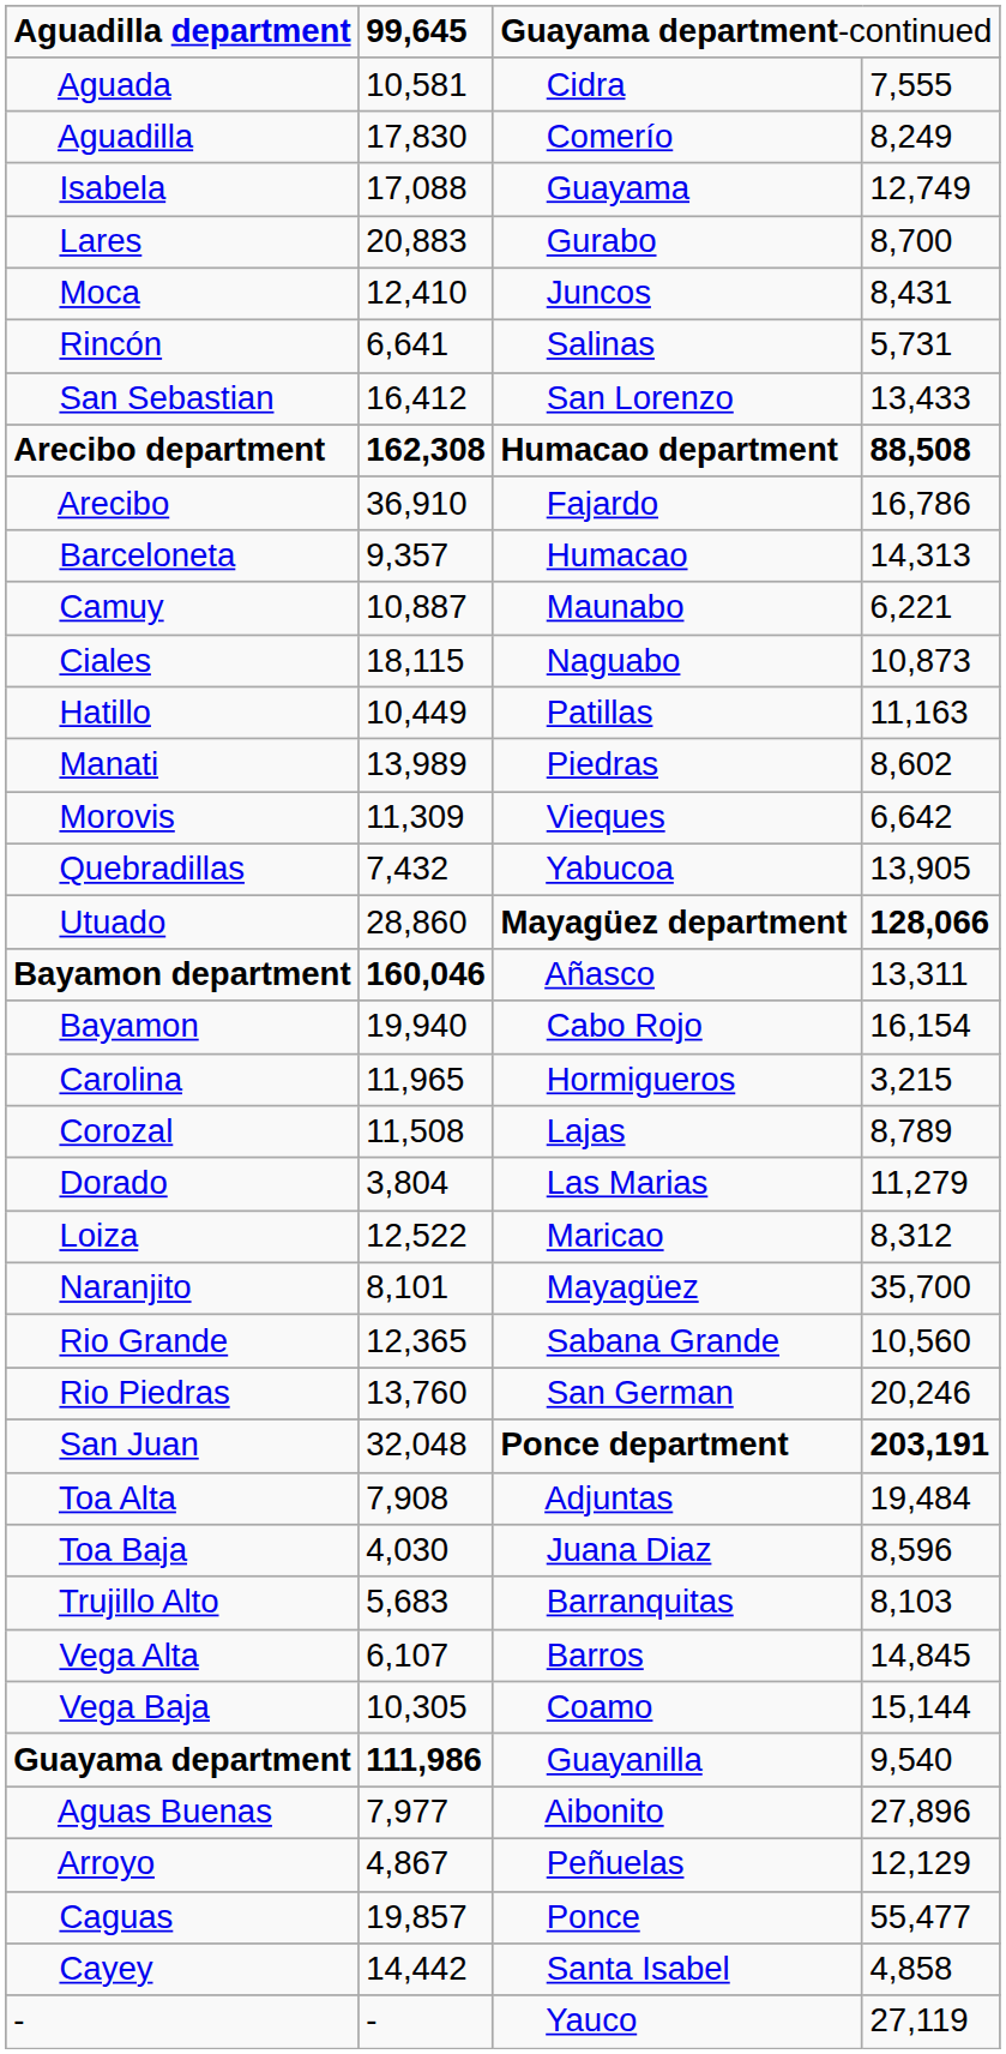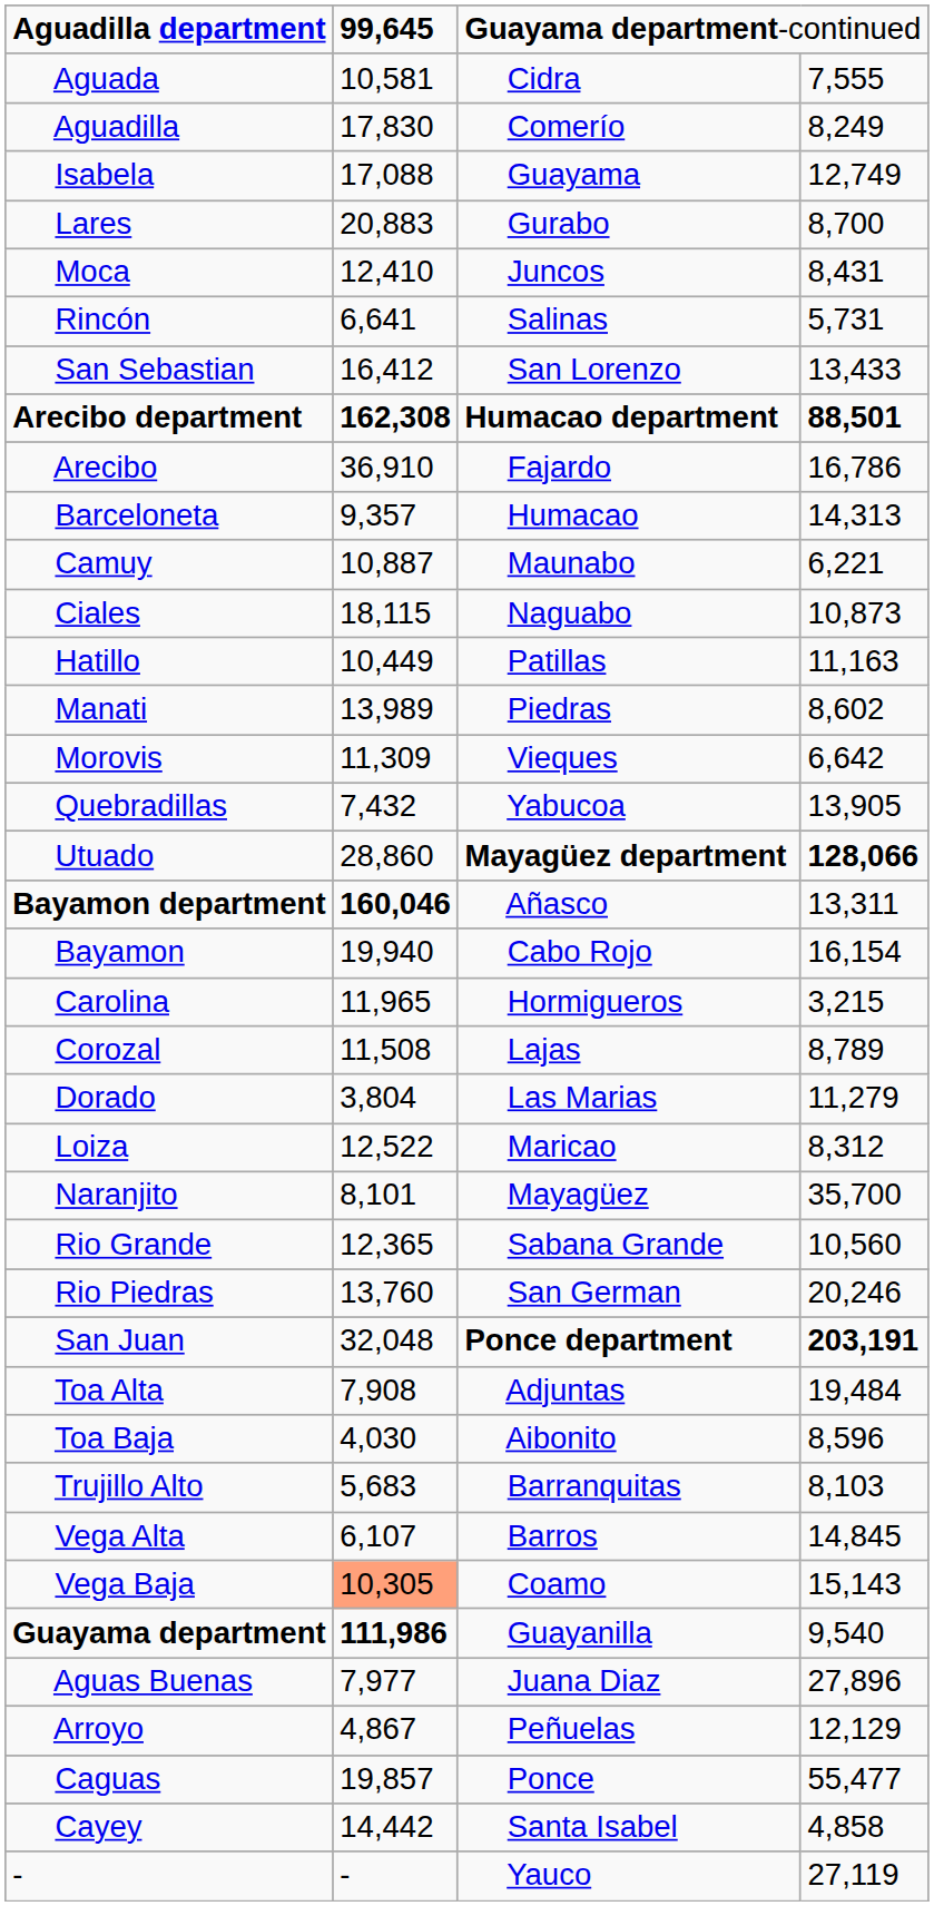 <table class="wikitable sortable" style="text-align:left">
 <tr>
 <td><strong>Aguadilla <a href='#'>department</a></strong></td>
 <td><strong>99,645</strong></td>
 <td colspan="2" style="text-align:left;"><strong>Guayama department</strong>-continued</td>
 </tr>
 <tr>
 <td>     <a href='#'>Aguada</a></td>
 <td>10,581</td>
 <td>     <a href='#'>Cidra</a></td>
 <td>7,555</td>
 </tr>
 <tr>
 <td>     <a href='#'>Aguadilla</a></td>
 <td>17,830</td>
 <td>     <a href='#'>Comerío</a></td>
 <td>8,249</td>
 </tr>
 <tr>
 <td>      <a href='#'>Isabela</a></td>
 <td>17,088</td>
 <td>     <a href='#'>Guayama</a></td>
 <td>12,749</td>
 </tr>
 <tr>
 <td>     <a href='#'>Lares</a></td>
 <td>20,883</td>
 <td>     <a href='#'>Gurabo</a></td>
 <td>8,700</td>
 </tr>
 <tr>
 <td>     <a href='#'>Moca</a></td>
 <td>12,410</td>
 <td>     <a href='#'>Juncos</a></td>
 <td>8,431</td>
 </tr>
 <tr>
 <td>     <a href='#'>Rincón</a></td>
 <td>6,641</td>
 <td>      <a href='#'>Salinas</a></td>
 <td>5,731</td>
 </tr>
 <tr>
 <td>     <a href='#'>San Sebastian</a></td>
 <td>16,412</td>
 <td>     <a href='#'>San Lorenzo</a></td>
 <td>13,433</td>
 </tr>
 <tr>
 <td><strong>Arecibo department</strong></td>
 <td><strong>162,308</strong></td>
 <td><strong>Humacao department</strong></td>
-<td><strong>88,508</strong></td>
+<td><strong>88,501</strong></td>
 </tr>
 <tr>
 <td>     <a href='#'>Arecibo</a></td>
 <td>36,910</td>
 <td>     <a href='#'>Fajardo</a></td>
 <td>16,786</td>
 </tr>
 <tr>
 <td>     <a href='#'>Barceloneta</a></td>
 <td>9,357</td>
 <td>     <a href='#'>Humacao</a></td>
 <td>14,313</td>
 </tr>
 <tr>
 <td>     <a href='#'>Camuy</a></td>
 <td>10,887</td>
 <td>     <a href='#'>Maunabo</a></td>
 <td>6,221</td>
 </tr>
 <tr>
 <td>      <a href='#'>Ciales</a></td>
 <td>18,115</td>
 <td>     <a href='#'>Naguabo</a></td>
 <td>10,873</td>
 </tr>
 <tr>
 <td>     <a href='#'>Hatillo</a></td>
 <td>10,449</td>
 <td>     <a href='#'>Patillas</a></td>
 <td>11,163</td>
 </tr>
 <tr>
 <td>     <a href='#'>Manati</a></td>
 <td>13,989</td>
 <td>     <a href='#'>Piedras</a></td>
 <td>8,602</td>
 </tr>
 <tr>
 <td>     <a href='#'>Morovis</a></td>
 <td>11,309</td>
 <td>     <a href='#'>Vieques</a></td>
 <td>6,642</td>
 </tr>
 <tr>
 <td>     <a href='#'>Quebradillas</a></td>
 <td>7,432</td>
 <td>     <a href='#'>Yabucoa</a></td>
 <td>13,905</td>
 </tr>
 <tr>
 <td>     <a href='#'>Utuado</a></td>
 <td>28,860</td>
 <td><strong>Mayagüez department</strong></td>
 <td><strong>128,066</strong></td>
 </tr>
 <tr>
 <td><strong>Bayamon department</strong></td>
 <td><strong>160,046</strong></td>
 <td>     <a href='#'>Añasco</a></td>
 <td>13,311</td>
 </tr>
 <tr>
 <td>     <a href='#'>Bayamon</a></td>
 <td>19,940</td>
 <td>     <a href='#'>Cabo Rojo</a></td>
 <td>16,154</td>
 </tr>
 <tr>
 <td>     <a href='#'>Carolina</a></td>
 <td>11,965</td>
 <td>     <a href='#'>Hormigueros</a></td>
 <td>3,215</td>
 </tr>
 <tr>
 <td>     <a href='#'>Corozal</a></td>
 <td>11,508</td>
 <td>     <a href='#'>Lajas</a></td>
 <td>8,789</td>
 </tr>
 <tr>
 <td>      <a href='#'>Dorado</a></td>
 <td>3,804</td>
 <td>     <a href='#'>Las Marias</a></td>
 <td>11,279</td>
 </tr>
 <tr>
 <td>     <a href='#'>Loiza</a></td>
 <td>12,522</td>
 <td>     <a href='#'>Maricao</a></td>
 <td>8,312</td>
 </tr>
 <tr>
 <td>     <a href='#'>Naranjito</a></td>
 <td>8,101</td>
 <td>     <a href='#'>Mayagüez</a></td>
 <td>35,700</td>
 </tr>
 <tr>
 <td>     <a href='#'>Rio Grande</a></td>
 <td>12,365</td>
 <td>     <a href='#'>Sabana Grande</a></td>
 <td>10,560</td>
 </tr>
 <tr>
 <td>     <a href='#'>Rio Piedras</a></td>
 <td>13,760</td>
 <td>     <a href='#'>San German</a></td>
 <td>20,246</td>
 </tr>
 <tr>
 <td>     <a href='#'>San Juan</a></td>
 <td>32,048</td>
 <td><strong>Ponce department</strong></td>
 <td><strong>203,191</strong></td>
 </tr>
 <tr>
 <td>     <a href='#'>Toa Alta</a></td>
 <td>7,908</td>
 <td>     <a href='#'>Adjuntas</a></td>
 <td>19,484</td>
 </tr>
 <tr>
 <td>     <a href='#'>Toa Baja</a></td>
 <td>4,030</td>
-<td>     <a href='#'>Juana Diaz</a></td>
+<td>     <a href='#'>Aibonito</a></td>
 <td>8,596</td>
 </tr>
 <tr>
 <td>     <a href='#'>Trujillo Alto</a></td>
 <td>5,683</td>
 <td>     <a href='#'>Barranquitas</a></td>
 <td>8,103</td>
 </tr>
 <tr>
 <td>     <a href='#'>Vega Alta</a></td>
 <td>6,107</td>
 <td>     <a href='#'>Barros</a></td>
 <td>14,845</td>
 </tr>
 <tr>
 <td>     <a href='#'>Vega Baja</a></td>
-<td>10,305</td>
+<td style="background: lightsalmon;">10,305</td>
 <td>     <a href='#'>Coamo</a></td>
-<td>15,144</td>
+<td>15,143</td>
 </tr>
 <tr>
 <td><strong>Guayama department</strong></td>
 <td><strong>111,986</strong></td>
 <td>     <a href='#'>Guayanilla</a></td>
 <td>9,540</td>
 </tr>
 <tr>
 <td>     <a href='#'>Aguas Buenas</a></td>
 <td>7,977</td>
-<td>     <a href='#'>Aibonito</a></td>
+<td>     <a href='#'>Juana Diaz</a></td>
 <td>27,896</td>
 </tr>
 <tr>
 <td>     <a href='#'>Arroyo</a></td>
 <td>4,867</td>
 <td>     <a href='#'>Peñuelas</a></td>
 <td>12,129</td>
 </tr>
 <tr>
 <td>     <a href='#'>Caguas</a></td>
 <td>19,857</td>
 <td>     <a href='#'>Ponce</a></td>
 <td>55,477</td>
 </tr>
 <tr>
 <td>      <a href='#'>Cayey</a></td>
 <td>14,442</td>
 <td>     <a href='#'>Santa Isabel</a></td>
 <td>4,858</td>
 </tr>
 <tr>
 <td>-</td>
 <td>-</td>
 <td>     <a href='#'>Yauco</a></td>
 <td>27,119</td>
 </tr>
 </table>
